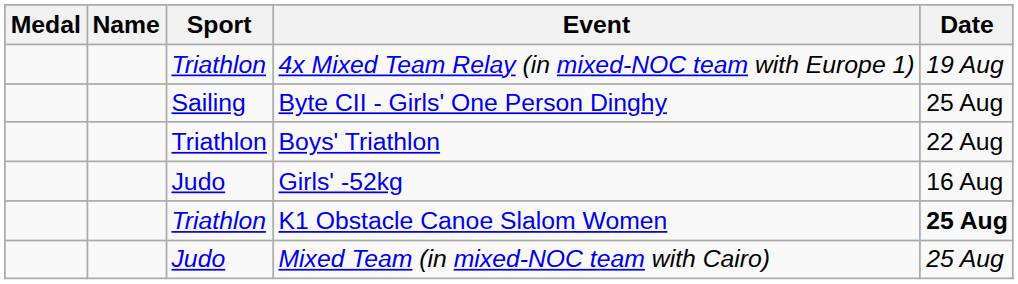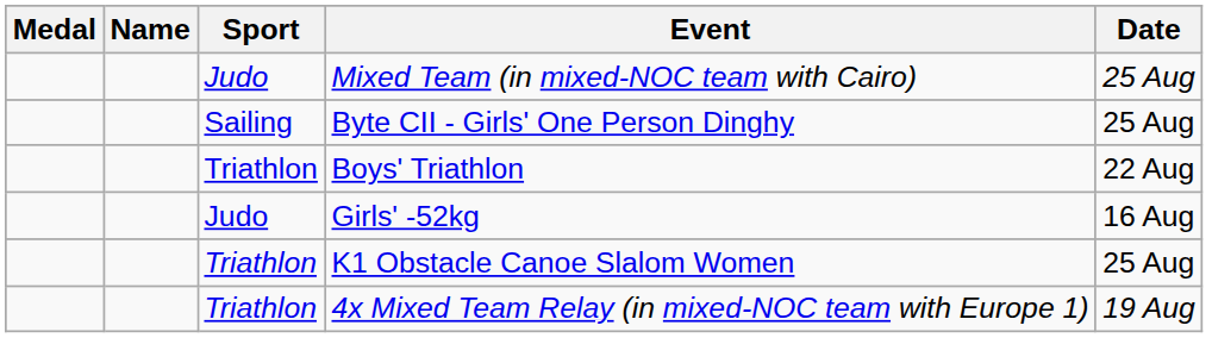 <table class="wikitable sortable" style="font-size:90%">
 <tr>
 <th>Medal</th>
 <th>Name</th>
 <th>Sport</th>
 <th>Event</th>
 <th>Date</th>
 </tr>
 <tr>
 <td><em></em></td>
 <td><em></em></td>
-<td><em><a href='#'>Triathlon</a></em></td>
-<td><em><a href='#'>4x Mixed Team Relay</a> (in <a href='#'>mixed-NOC team</a> with Europe 1)</em></td>
-<td><em>19 Aug</em></td>
+<td><em><a href='#'>Judo</a></em></td>
+<td><em><a href='#'>Mixed Team</a> (in <a href='#'>mixed-NOC team</a> with Cairo)</em></td>
+<td><em>25 Aug</em></td>
 </tr>
 <tr>
 <td></td>
 <td></td>
 <td><a href='#'>Sailing</a></td>
 <td><a href='#'>Byte CII - Girls' One Person Dinghy</a></td>
 <td>25 Aug</td>
 </tr>
 <tr>
 <td></td>
 <td></td>
 <td><a href='#'>Triathlon</a></td>
 <td><a href='#'>Boys' Triathlon</a></td>
 <td>22 Aug</td>
 </tr>
 <tr>
 <td></td>
 <td></td>
 <td><a href='#'>Judo</a></td>
 <td><a href='#'>Girls' -52kg</a></td>
 <td>16 Aug</td>
 </tr>
 <tr>
 <td></td>
 <td></td>
 <td><em><a href='#'>Triathlon</a></em></td>
 <td><a href='#'>K1 Obstacle Canoe Slalom Women</a></td>
-<td><strong>25 Aug</strong></td>
+<td>25 Aug</td>
 </tr>
 <tr>
 <td><em></em></td>
 <td><em></em></td>
-<td><em><a href='#'>Judo</a></em></td>
-<td><em><a href='#'>Mixed Team</a> (in <a href='#'>mixed-NOC team</a> with Cairo)</em></td>
-<td><em>25 Aug</em></td>
+<td><em><a href='#'>Triathlon</a></em></td>
+<td><em><a href='#'>4x Mixed Team Relay</a> (in <a href='#'>mixed-NOC team</a> with Europe 1)</em></td>
+<td><em>19 Aug</em></td>
 </tr>
 </table>
